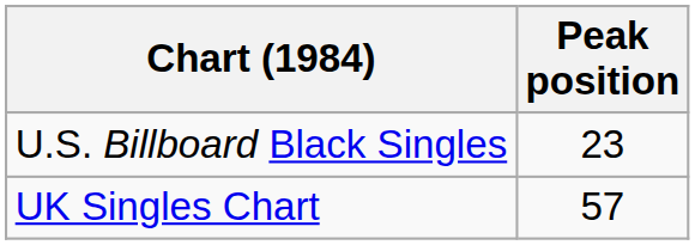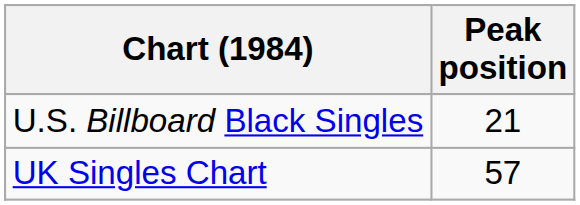 <table class="wikitable sortable">
 <tr>
 <th>Chart (1984)</th>
 <th>Peak<br>position</th>
 </tr>
 <tr>
 <td>U.S. <em>Billboard</em> <a href='#'>Black Singles</a></td>
-<td align="center">23</td>
+<td align="center">21</td>
 </tr>
 <tr>
 <td><a href='#'>UK Singles Chart</a></td>
 <td style="text-align:center;">57</td>
 </tr>
 </table>
